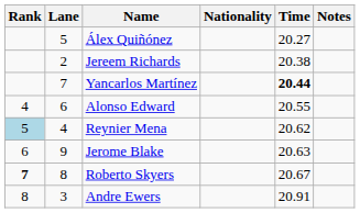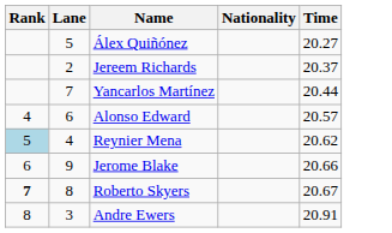 <table class="wikitable sortable" style="text-align:center">
 <tr>
 <th>Rank</th>
 <th>Lane</th>
 <th>Name</th>
 <th>Nationality</th>
 <th>Time</th>
-<th>Notes</th>
 </tr>
 <tr>
 <td></td>
 <td>5</td>
 <td align=left><a href='#'>Álex Quiñónez</a></td>
 <td align=left></td>
 <td>20.27</td>
-<td></td>
 </tr>
 <tr>
 <td></td>
 <td>2</td>
 <td align=left><a href='#'>Jereem Richards</a></td>
 <td align=left></td>
-<td>20.38</td>
-<td></td>
+<td>20.37</td>
 </tr>
 <tr>
 <td></td>
 <td>7</td>
 <td align=left><a href='#'>Yancarlos Martínez</a></td>
 <td align=left></td>
-<td><strong>20.44</strong></td>
-<td></td>
+<td>20.44</td>
 </tr>
 <tr>
 <td>4</td>
 <td>6</td>
 <td align=left><a href='#'>Alonso Edward</a></td>
 <td align=left></td>
-<td>20.55</td>
-<td></td>
+<td>20.57</td>
 </tr>
 <tr>
 <td style="background: lightblue;">5</td>
 <td>4</td>
 <td align=left><a href='#'>Reynier Mena</a></td>
 <td align=left></td>
 <td>20.62</td>
-<td></td>
 </tr>
 <tr>
 <td>6</td>
 <td>9</td>
 <td align=left><a href='#'>Jerome Blake</a></td>
 <td align=left></td>
-<td>20.63</td>
-<td></td>
+<td>20.66</td>
 </tr>
 <tr>
 <td><strong>7</strong></td>
 <td>8</td>
 <td align=left><a href='#'>Roberto Skyers</a></td>
 <td align=left></td>
 <td>20.67</td>
-<td></td>
 </tr>
 <tr>
 <td>8</td>
 <td>3</td>
 <td align=left><a href='#'>Andre Ewers</a></td>
 <td align=left></td>
 <td>20.91</td>
-<td></td>
 </tr>
 </table>
